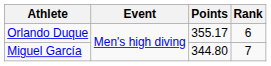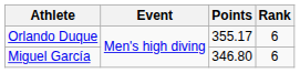 <table class=wikitable style="font-size:90%;">
 <tr>
 <th>Athlete</th>
 <th>Event</th>
 <th>Points</th>
 <th>Rank</th>
 </tr>
 <tr align=center>
 <td align=left><a href='#'>Orlando Duque</a></td>
 <td align=left rowspan=2><a href='#'>Men's high diving</a></td>
 <td>355.17</td>
 <td>6</td>
 </tr>
 <tr align=center>
 <td align=left><a href='#'>Miguel García</a></td>
-<td>344.80</td>
-<td>7</td>
+<td>346.80</td>
+<td>6</td>
 </tr>
 </table>
